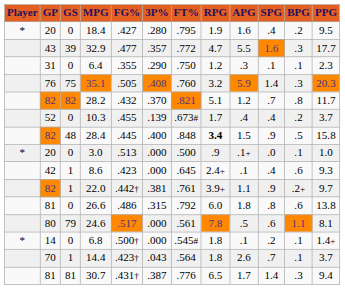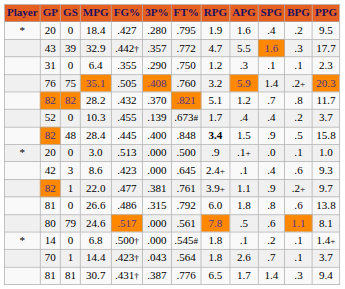 <table class="wikitable sortable" style="text-align:right;">
 <tr>
 <th style="background:#E56020; color:#1D1160">Player</th>
 <th style="background:#E56020; color:#1D1160">GP</th>
 <th style="background:#E56020; color:#1D1160">GS</th>
 <th style="background:#E56020; color:#1D1160">MPG</th>
 <th style="background:#E56020; color:#1D1160">FG%</th>
 <th style="background:#E56020; color:#1D1160">3P%</th>
 <th style="background:#E56020; color:#1D1160">FT%</th>
 <th style="background:#E56020; color:#1D1160">RPG</th>
 <th style="background:#E56020; color:#1D1160">APG</th>
 <th style="background:#E56020; color:#1D1160">SPG</th>
 <th style="background:#E56020; color:#1D1160">BPG</th>
 <th style="background:#E56020; color:#1D1160">PPG</th>
 </tr>
 <tr align="center" bgcolor="">
 <td>*</td>
 <td>20</td>
 <td>0</td>
 <td>18.4</td>
 <td>.427</td>
 <td>.280</td>
 <td>.795</td>
 <td>1.9</td>
 <td>1.6</td>
 <td>.4</td>
 <td>.2</td>
 <td>9.5</td>
 </tr>
 <tr align="center" bgcolor="#f0f0f0">
 <td></td>
 <td>43</td>
 <td>39</td>
 <td>32.9</td>
-<td>.477</td>
+<td>.442<small>†</small></td>
 <td>.357</td>
 <td>.772</td>
 <td>4.7</td>
 <td>5.5</td>
 <td style="background:#FF8800;color:#523189;">1.6</td>
 <td>.3</td>
 <td>17.7</td>
 </tr>
 <tr align="center" bgcolor="">
 <td></td>
 <td>31</td>
 <td>0</td>
 <td>6.4</td>
 <td>.355</td>
 <td>.290</td>
 <td>.750</td>
 <td>1.2</td>
 <td>.3</td>
 <td>.1</td>
 <td>.1</td>
 <td>2.3</td>
 </tr>
 <tr align="center" bgcolor="#f0f0f0">
 <td></td>
 <td>76</td>
 <td>75</td>
 <td style="background:#FF8800;color:#523189;">35.1</td>
 <td>.505</td>
 <td style="background:#FF8800;color:#523189;">.408</td>
 <td>.760</td>
 <td>3.2</td>
 <td style="background:#FF8800;color:#523189;">5.9</td>
 <td>1.4</td>
-<td>.3</td>
+<td>.2<small>+</small></td>
 <td style="background:#FF8800;color:#423189;">20.3</td>
 </tr>
 <tr align="center" bgcolor="">
 <td></td>
 <td style="background:#FF8800;color:#423189;">82</td>
 <td style="background:#FF8800;color:#523189;">82</td>
 <td>28.2</td>
 <td>.432</td>
 <td>.370</td>
 <td style="background:#FF8800;color:#523189;">.821</td>
 <td>5.1</td>
 <td>1.2</td>
 <td>.7</td>
 <td>.8</td>
 <td>11.7</td>
 </tr>
 <tr align="center" bgcolor="#f0f0f0">
 <td></td>
 <td>52</td>
 <td>0</td>
 <td>10.3</td>
 <td>.455</td>
 <td>.139</td>
 <td>.673<small>#</small></td>
 <td>1.7</td>
 <td>.4</td>
 <td>.4</td>
 <td>.2</td>
 <td>3.7</td>
 </tr>
 <tr align="center" bgcolor="">
 <td></td>
 <td style="background:#FF8800;color:#423189;">82</td>
 <td>48</td>
 <td>28.4</td>
 <td>.445</td>
 <td>.400</td>
 <td>.848</td>
 <td><strong>3.4</strong></td>
 <td>1.5</td>
 <td>.9</td>
 <td>.5</td>
 <td>15.8</td>
 </tr>
 <tr align="center" bgcolor="#f0f0f0">
 <td>*</td>
 <td>20</td>
 <td>0</td>
 <td>3.0</td>
 <td>.513</td>
 <td>.000</td>
 <td>.500</td>
 <td>.9</td>
 <td>.1<small>+</small></td>
 <td>.0</td>
 <td>.1</td>
 <td>1.0</td>
 </tr>
 <tr align="center" bgcolor="">
 <td></td>
 <td>42</td>
-<td>1</td>
+<td>3</td>
 <td>8.6</td>
 <td>.423</td>
 <td>.000</td>
 <td>.645</td>
 <td>2.4<small>+</small></td>
 <td>.1</td>
 <td>.4</td>
 <td>.6</td>
 <td>9.3</td>
 </tr>
 <tr align="center" bgcolor="#f0f0f0">
 <td></td>
 <td style="background:#FF8800;color:#423189;">82</td>
 <td>1</td>
 <td>22.0</td>
-<td>.442<small>†</small></td>
+<td>.477</td>
 <td>.381</td>
 <td>.761</td>
 <td>3.9<small>+</small></td>
 <td>1.1</td>
 <td>.9</td>
 <td>.2<small>+</small></td>
 <td>9.7</td>
 </tr>
 <tr align="center" bgcolor="">
 <td></td>
 <td>81</td>
 <td>0</td>
 <td>26.6</td>
 <td>.486</td>
 <td>.315</td>
 <td>.792</td>
 <td>6.0</td>
 <td>1.8</td>
 <td>.8</td>
 <td>.6</td>
 <td>13.8</td>
 </tr>
 <tr align="center" bgcolor="#f0f0f0">
 <td></td>
 <td>80</td>
 <td>79</td>
 <td>24.6</td>
 <td style="background:#FF8800;color:#523189;">.517</td>
 <td>.000</td>
 <td>.561</td>
 <td style="background:#FF8800;color:#523189;">7.8</td>
 <td>.5</td>
 <td>.6</td>
 <td style="background:#FF8800;color:#523189;">1.1</td>
 <td>8.1</td>
 </tr>
 <tr align="center" bgcolor="">
 <td>*</td>
 <td>14</td>
 <td>0</td>
 <td>6.8</td>
 <td>.500<small>†</small></td>
 <td>.000</td>
 <td>.545<small>#</small></td>
 <td>1.8</td>
 <td>.1</td>
 <td>.2</td>
 <td>.1</td>
 <td>1.4<small>+</small></td>
 </tr>
 <tr align="center" bgcolor="#f0f0f0">
 <td></td>
 <td>70</td>
 <td>1</td>
 <td>14.4</td>
 <td>.423<small>†</small></td>
 <td>.043</td>
 <td>.564</td>
 <td>1.8</td>
 <td>2.6</td>
 <td>.7</td>
 <td>.1</td>
 <td>3.7</td>
 </tr>
 <tr align="center" bgcolor="">
 <td></td>
 <td>81</td>
 <td>81</td>
 <td>30.7</td>
 <td>.431<small>†</small></td>
 <td>.387</td>
 <td>.776</td>
 <td>6.5</td>
 <td>1.7</td>
 <td>1.4</td>
 <td>.3</td>
 <td>9.4</td>
 </tr>
 </table>
